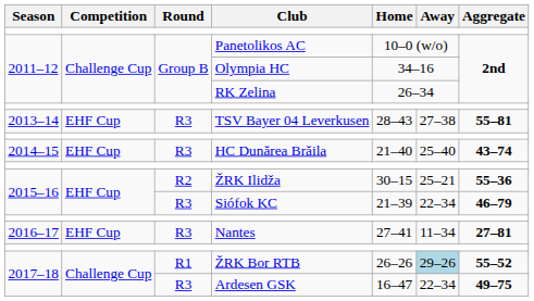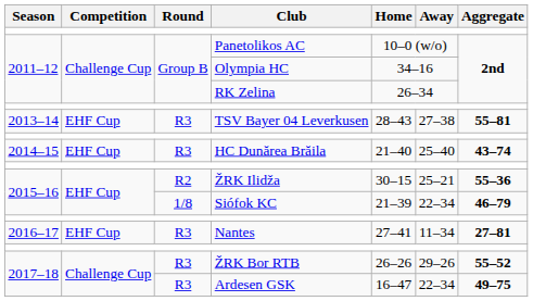 <table class="wikitable">
 <tr>
 <th>Season</th>
 <th>Competition</th>
 <th>Round</th>
 <th>Club</th>
 <th>Home</th>
 <th>Away</th>
 <th>Aggregate</th>
 </tr>
 <tr>
 <td colspan="7" bgcolor=white></td>
 </tr>
 <tr>
 <td rowspan="3"><a href='#'>2011–12</a></td>
 <td rowspan="3"><a href='#'>Challenge Cup</a></td>
 <td rowspan="3" style="text-align:center;"><a href='#'>Group B</a></td>
 <td> <a href='#'>Panetolikos AC</a></td>
 <td colspan="2" style="text-align:center;">10–0 (w/o)</td>
 <td rowspan="3" style="text-align:center;"><strong>2nd</strong></td>
 </tr>
 <tr>
 <td> <a href='#'>Olympia HC</a></td>
 <td colspan="2" style="text-align:center;">34–16</td>
 </tr>
 <tr>
 <td> <a href='#'>RK Zelina</a></td>
 <td colspan="2" style="text-align:center;">26–34</td>
 </tr>
 <tr>
 <td colspan="7" bgcolor=white></td>
 </tr>
 <tr>
 <td><a href='#'>2013–14</a></td>
 <td><a href='#'>EHF Cup</a></td>
 <td style="text-align:center;"><a href='#'>R3</a></td>
 <td> <a href='#'>TSV Bayer 04 Leverkusen</a></td>
 <td style="text-align:center;">28–43</td>
 <td style="text-align:center;">27–38</td>
 <td style="text-align:center;"><strong>55–81</strong></td>
 </tr>
 <tr>
 <td colspan="7" bgcolor=white></td>
 </tr>
 <tr>
 <td><a href='#'>2014–15</a></td>
 <td><a href='#'>EHF Cup</a></td>
 <td style="text-align:center;"><a href='#'>R3</a></td>
 <td> <a href='#'>HC Dunărea Brăila</a></td>
 <td style="text-align:center;">21–40</td>
 <td style="text-align:center;">25–40</td>
 <td style="text-align:center;"><strong>43–74</strong></td>
 </tr>
 <tr>
 <td colspan="7" bgcolor=white></td>
 </tr>
 <tr>
 <td rowspan="2"><a href='#'>2015–16</a></td>
 <td rowspan="2"><a href='#'>EHF Cup</a></td>
 <td style="text-align:center;"><a href='#'>R2</a></td>
 <td> <a href='#'>ŽRK Ilidža</a></td>
 <td style="text-align:center;">30–15</td>
 <td style="text-align:center;">25–21</td>
 <td style="text-align:center;"><strong>55–36</strong></td>
 </tr>
 <tr>
-<td style="text-align:center;"><a href='#'>R3</a></td>
+<td style="text-align:center;"><a href='#'>1/8</a></td>
 <td> <a href='#'>Siófok KC</a></td>
 <td style="text-align:center;">21–39</td>
 <td style="text-align:center;">22–34</td>
 <td style="text-align:center;"><strong>46–79</strong></td>
 </tr>
 <tr>
 <td colspan="7" bgcolor=white></td>
 </tr>
 <tr>
 <td><a href='#'>2016–17</a></td>
 <td><a href='#'>EHF Cup</a></td>
 <td style="text-align:center;"><a href='#'>R3</a></td>
 <td> <a href='#'>Nantes</a></td>
 <td style="text-align:center;">27–41</td>
 <td style="text-align:center;">11–34</td>
 <td style="text-align:center;"><strong>27–81</strong></td>
 </tr>
 <tr>
 <td colspan="7" bgcolor=white></td>
 </tr>
 <tr>
 <td rowspan="2"><a href='#'>2017–18</a></td>
 <td rowspan="2"><a href='#'>Challenge Cup</a></td>
-<td style="text-align:center;"><a href='#'>R1</a></td>
+<td style="text-align:center;"><a href='#'>R3</a></td>
 <td> <a href='#'>ŽRK Bor RTB</a></td>
 <td style="text-align:center;">26–26</td>
-<td style="background: lightblue; text-align:center;">29–26</td>
+<td style="text-align:center;">29–26</td>
 <td style="text-align:center;"><strong>55–52</strong></td>
 </tr>
 <tr>
 <td style="text-align:center;"><a href='#'>R3</a></td>
 <td> <a href='#'>Ardesen GSK</a></td>
 <td style="text-align:center;">16–47</td>
 <td style="text-align:center;">22–34</td>
 <td style="text-align:center;"><strong>49–75</strong></td>
 </tr>
 </table>
